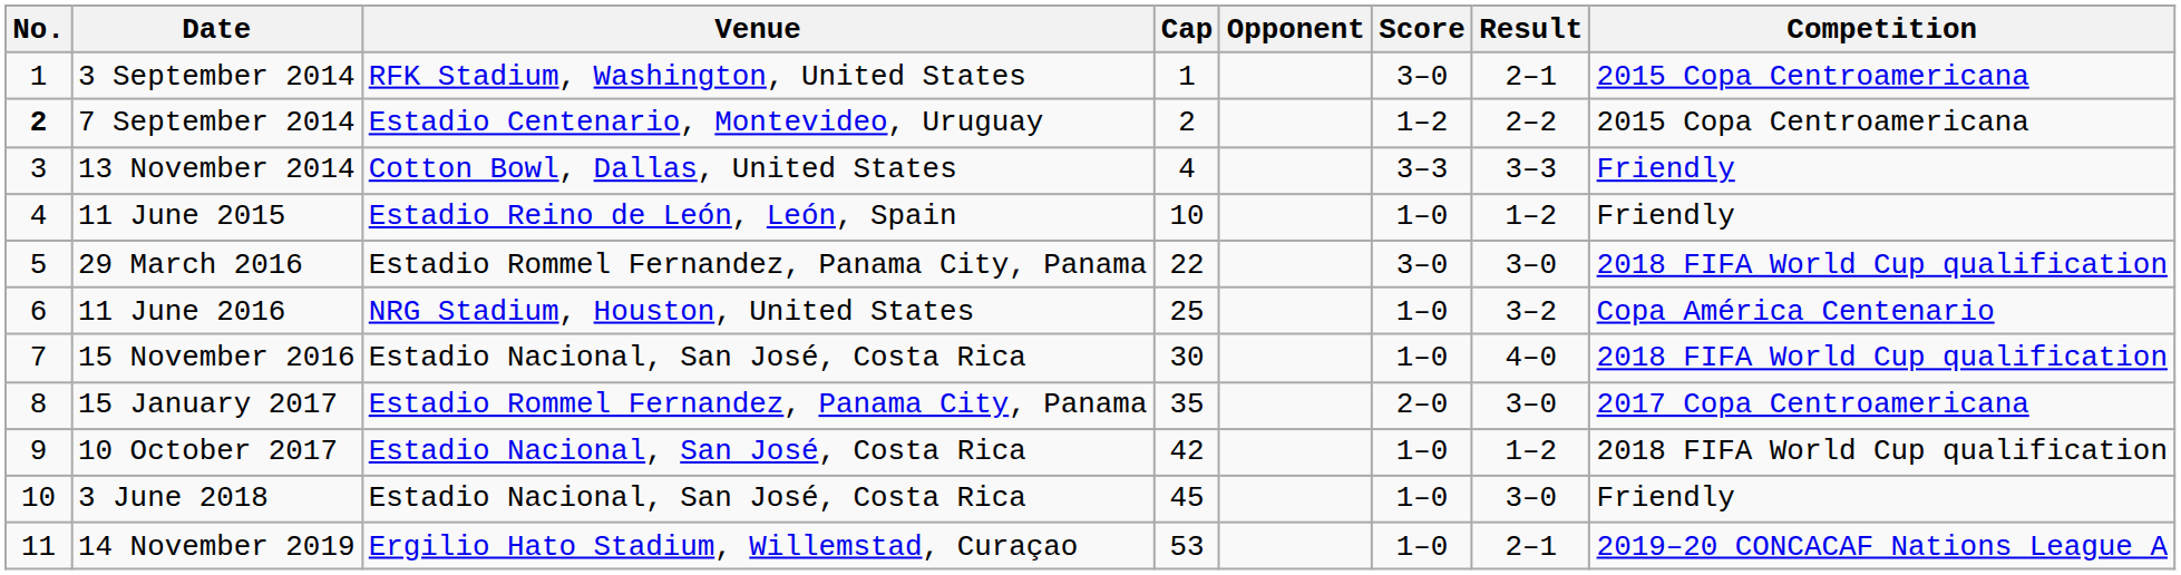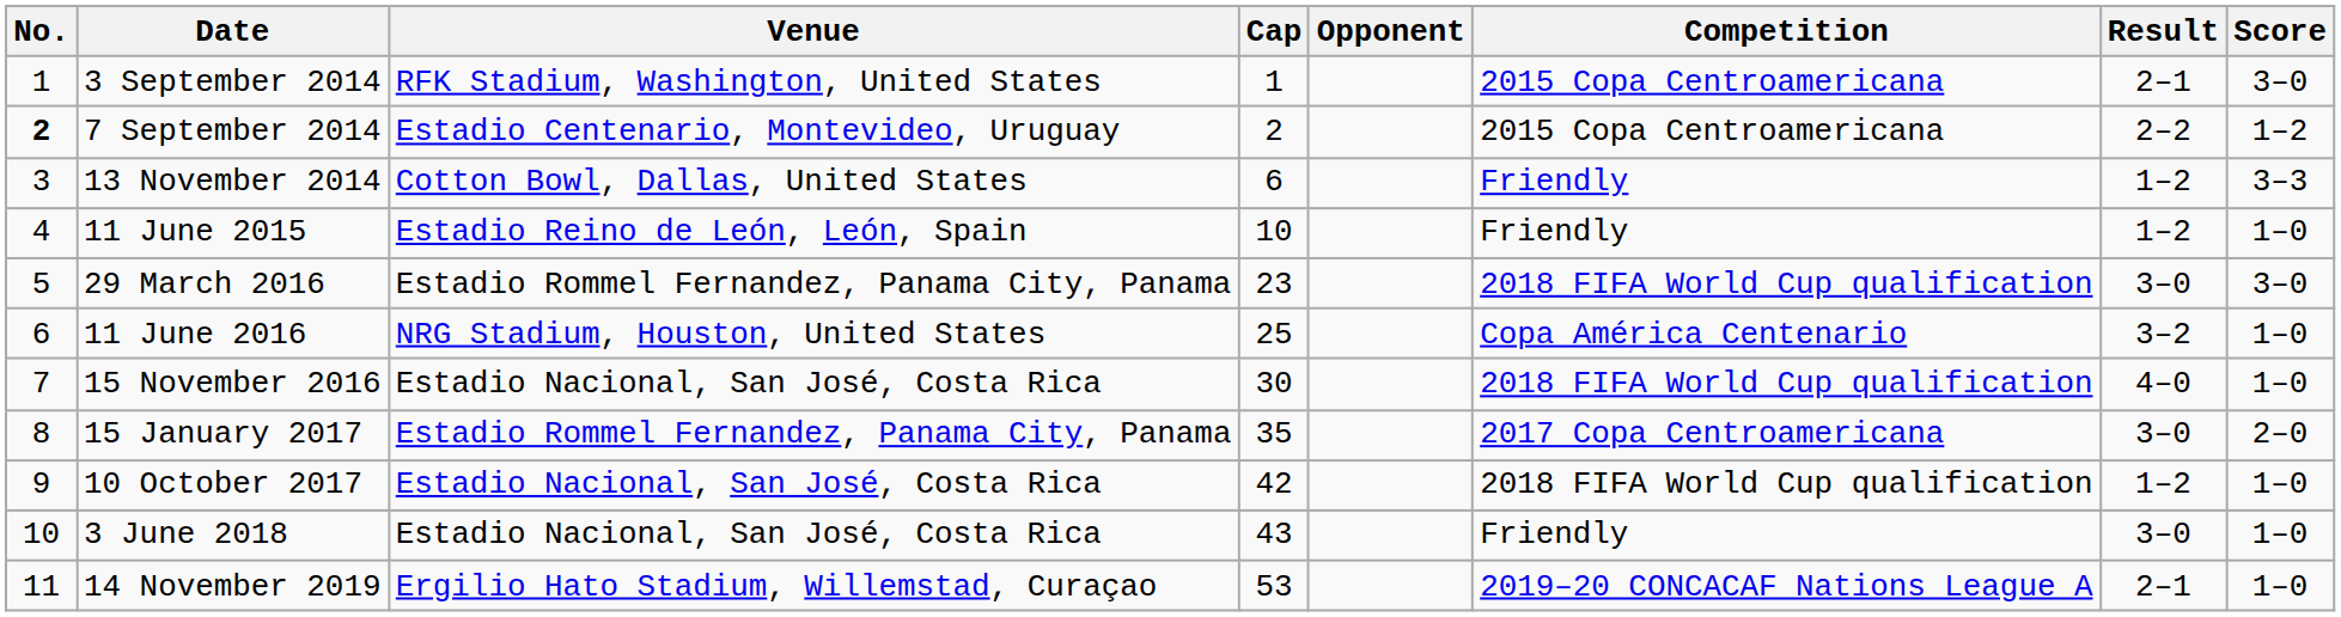 <table class="wikitable sortable">
 <tr>
 <th scope="col">No.</th>
 <th scope="col" data-sort-type="date">Date</th>
 <th scope="col">Venue</th>
 <th scope="col">Cap</th>
 <th scope="col">Opponent</th>
+<th scope="col">Competition</th>
+<th scope="col">Result</th>
 <th scope="col">Score</th>
-<th scope="col">Result</th>
-<th scope="col">Competition</th>
 </tr>
 <tr>
 <td style="text-align:center">1</td>
 <td>3 September 2014</td>
 <td><a href='#'>RFK Stadium</a>, <a href='#'>Washington</a>, United States</td>
 <td style="text-align:center">1</td>
 <td></td>
+<td><a href='#'>2015 Copa Centroamericana</a></td>
+<td style="text-align:center">2–1</td>
 <td style="text-align:center">3–0</td>
-<td style="text-align:center">2–1</td>
-<td><a href='#'>2015 Copa Centroamericana</a></td>
 </tr>
 <tr>
 <td style="text-align:center"><strong>2</strong></td>
 <td>7 September 2014</td>
 <td><a href='#'>Estadio Centenario</a>, <a href='#'>Montevideo</a>, Uruguay</td>
 <td style="text-align:center">2</td>
 <td></td>
+<td>2015 Copa Centroamericana</td>
+<td style="text-align:center">2–2</td>
 <td style="text-align:center">1–2</td>
-<td style="text-align:center">2–2</td>
-<td>2015 Copa Centroamericana</td>
 </tr>
 <tr>
 <td style="text-align:center">3</td>
 <td>13 November 2014</td>
 <td><a href='#'>Cotton Bowl</a>, <a href='#'>Dallas</a>, United States</td>
-<td style="text-align:center">4</td>
+<td style="text-align:center">6</td>
 <td></td>
+<td><a href='#'>Friendly</a></td>
+<td style="text-align:center">1–2</td>
 <td style="text-align:center">3–3</td>
-<td style="text-align:center">3–3</td>
-<td><a href='#'>Friendly</a></td>
 </tr>
 <tr>
 <td style="text-align:center">4</td>
 <td>11 June 2015</td>
 <td><a href='#'>Estadio Reino de León</a>, <a href='#'>León</a>, Spain</td>
 <td style="text-align:center">10</td>
 <td></td>
+<td>Friendly</td>
+<td style="text-align:center">1–2</td>
 <td style="text-align:center">1–0</td>
-<td style="text-align:center">1–2</td>
-<td>Friendly</td>
 </tr>
 <tr>
 <td style="text-align:center">5</td>
 <td>29 March 2016</td>
 <td>Estadio Rommel Fernandez, Panama City, Panama</td>
-<td style="text-align:center">22</td>
+<td style="text-align:center">23</td>
 <td></td>
+<td><a href='#'>2018 FIFA World Cup qualification</a></td>
 <td style="text-align:center">3–0</td>
 <td style="text-align:center">3–0</td>
-<td><a href='#'>2018 FIFA World Cup qualification</a></td>
 </tr>
 <tr>
 <td style="text-align:center">6</td>
 <td>11 June 2016</td>
 <td><a href='#'>NRG Stadium</a>, <a href='#'>Houston</a>, United States</td>
 <td style="text-align:center">25</td>
 <td></td>
+<td><a href='#'>Copa América Centenario</a></td>
+<td style="text-align:center">3–2</td>
 <td style="text-align:center">1–0</td>
-<td style="text-align:center">3–2</td>
-<td><a href='#'>Copa América Centenario</a></td>
 </tr>
 <tr>
 <td style="text-align:center">7</td>
 <td>15 November 2016</td>
 <td>Estadio Nacional, San José, Costa Rica</td>
 <td style="text-align:center">30</td>
 <td></td>
+<td><a href='#'>2018 FIFA World Cup qualification</a></td>
+<td style="text-align:center">4–0</td>
 <td style="text-align:center">1–0</td>
-<td style="text-align:center">4–0</td>
-<td><a href='#'>2018 FIFA World Cup qualification</a></td>
 </tr>
 <tr>
 <td style="text-align:center">8</td>
 <td>15 January 2017</td>
 <td><a href='#'>Estadio Rommel Fernandez</a>, <a href='#'>Panama City</a>, Panama</td>
 <td style="text-align:center">35</td>
 <td></td>
+<td><a href='#'>2017 Copa Centroamericana</a></td>
+<td style="text-align:center">3–0</td>
 <td style="text-align:center">2–0</td>
-<td style="text-align:center">3–0</td>
-<td><a href='#'>2017 Copa Centroamericana</a></td>
 </tr>
 <tr>
 <td style="text-align:center">9</td>
 <td>10 October 2017</td>
 <td><a href='#'>Estadio Nacional</a>, <a href='#'>San José</a>, Costa Rica</td>
 <td style="text-align:center">42</td>
 <td></td>
+<td>2018 FIFA World Cup qualification</td>
+<td style="text-align:center">1–2</td>
 <td style="text-align:center">1–0</td>
-<td style="text-align:center">1–2</td>
-<td>2018 FIFA World Cup qualification</td>
 </tr>
 <tr>
 <td style="text-align:center">10</td>
 <td>3 June 2018</td>
 <td>Estadio Nacional, San José, Costa Rica</td>
-<td style="text-align:center">45</td>
+<td style="text-align:center">43</td>
 <td></td>
+<td>Friendly</td>
+<td style="text-align:center">3–0</td>
 <td style="text-align:center">1–0</td>
-<td style="text-align:center">3–0</td>
-<td>Friendly</td>
 </tr>
 <tr>
 <td style="text-align:center">11</td>
 <td>14 November 2019</td>
 <td><a href='#'>Ergilio Hato Stadium</a>, <a href='#'>Willemstad</a>, Curaçao</td>
 <td style="text-align:center">53</td>
 <td></td>
+<td><a href='#'>2019–20 CONCACAF Nations League A</a></td>
+<td style="text-align:center">2–1</td>
 <td style="text-align:center">1–0</td>
-<td style="text-align:center">2–1</td>
-<td><a href='#'>2019–20 CONCACAF Nations League A</a></td>
 </tr>
 </table>
